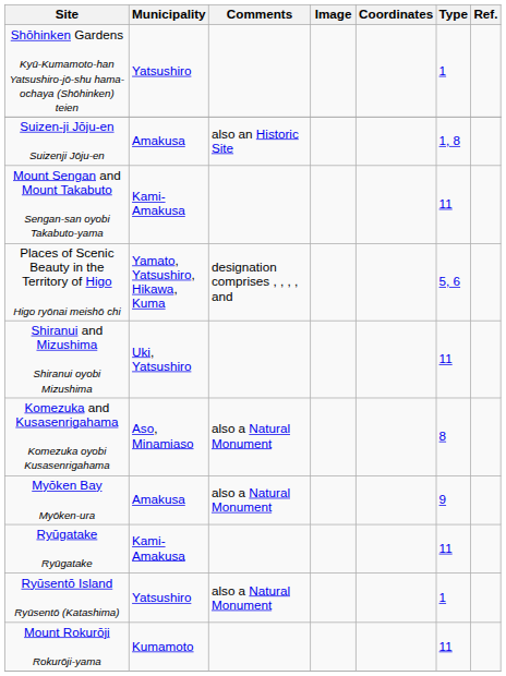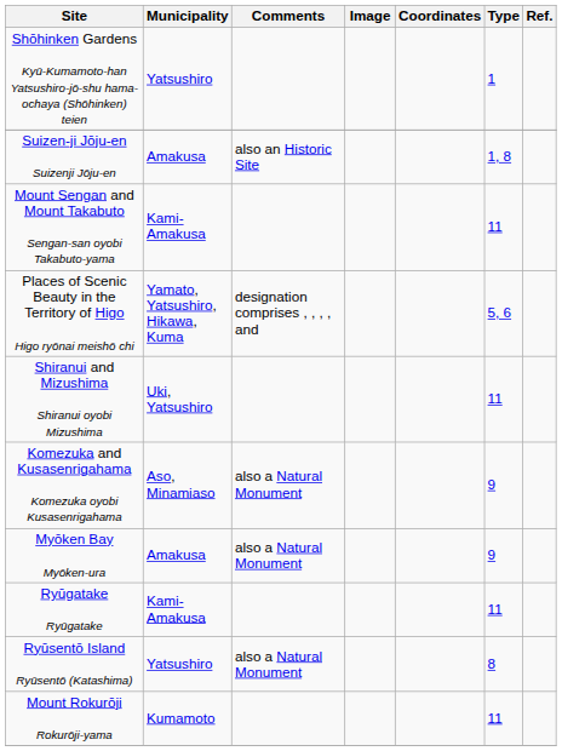 <table class="wikitable sortable"  style="width:100%;">
 <tr>
 <th width="30%" align="left">Site</th>
 <th width="10%" align="left">Municipality</th>
 <th width="30%" align="left" class="unsortable">Comments</th>
 <th width="10%" align="left"  class="unsortable">Image</th>
 <th width="10%" align="left" class="unsortable">Coordinates</th>
 <th width="5%" align="left">Type</th>
 <th width="5%" align="left"  class="unsortable">Ref.</th>
 </tr>
 <tr>
 <td align="center"><a href='#'>Shōhinken</a> Gardens<br><br><small><em>Kyū-Kumamoto-han Yatsushiro-jō-shu hama-ochaya (Shōhinken) teien</em></small></td>
 <td><a href='#'>Yatsushiro</a></td>
 <td></td>
 <td></td>
 <td></td>
 <td><a href='#'>1</a></td>
 <td></td>
 </tr>
 <tr>
 </tr>
 <tr>
 <td align="center"><a href='#'>Suizen-ji Jōju-en</a><br><br><small><em>Suizenji Jōju-en</em></small></td>
 <td><a href='#'>Amakusa</a></td>
 <td>also an <a href='#'>Historic Site</a></td>
 <td></td>
 <td></td>
 <td><a href='#'>1, 8</a></td>
 <td></td>
 </tr>
 <tr>
 <td align="center"><a href='#'>Mount Sengan</a> and <a href='#'>Mount Takabuto</a><br><br><small><em>Sengan-san oyobi Takabuto-yama</em></small></td>
 <td><a href='#'>Kami-Amakusa</a></td>
 <td></td>
 <td></td>
 <td></td>
 <td><a href='#'>11</a></td>
 <td></td>
 </tr>
 <tr>
 <td align="center">Places of Scenic Beauty in the Territory of <a href='#'>Higo</a><br><br><small><em>Higo ryōnai meishō chi</em></small></td>
 <td><a href='#'>Yamato</a>, <a href='#'>Yatsushiro</a>, <a href='#'>Hikawa</a>, <a href='#'>Kuma</a></td>
 <td>designation comprises , , , , and </td>
 <td></td>
 <td></td>
 <td><a href='#'>5, 6</a></td>
 <td></td>
 </tr>
 <tr>
 <td align="center"><a href='#'>Shiranui</a> and <a href='#'>Mizushima</a><br><br><small><em>Shiranui oyobi Mizushima</em></small></td>
 <td><a href='#'>Uki</a>, <a href='#'>Yatsushiro</a></td>
 <td></td>
 <td></td>
 <td></td>
 <td><a href='#'>11</a></td>
 <td></td>
 </tr>
 <tr>
 <td align="center"><a href='#'>Komezuka</a> and <a href='#'>Kusasenrigahama</a><br><br><small><em>Komezuka oyobi Kusasenrigahama</em></small></td>
 <td><a href='#'>Aso</a>, <a href='#'>Minamiaso</a></td>
 <td>also a <a href='#'>Natural Monument</a></td>
 <td></td>
 <td></td>
-<td><a href='#'>8</a></td>
+<td><a href='#'>9</a></td>
 <td></td>
 </tr>
 <tr>
 <td align="center"><a href='#'>Myōken Bay</a><br><br><small><em>Myōken-ura</em></small></td>
 <td><a href='#'>Amakusa</a></td>
 <td>also a <a href='#'>Natural Monument</a></td>
 <td></td>
 <td></td>
 <td><a href='#'>9</a></td>
 <td></td>
 </tr>
 <tr>
 <td align="center"><a href='#'>Ryūgatake</a><br><br><small><em>Ryūgatake</em></small></td>
 <td><a href='#'>Kami-Amakusa</a></td>
 <td></td>
 <td></td>
 <td></td>
 <td><a href='#'>11</a></td>
 <td></td>
 </tr>
 <tr>
 <td align="center"><a href='#'>Ryūsentō Island</a><br><br><small><em>Ryūsentō (Katashima)</em></small></td>
 <td><a href='#'>Yatsushiro</a></td>
 <td>also a <a href='#'>Natural Monument</a></td>
 <td></td>
 <td></td>
-<td><a href='#'>1</a></td>
+<td><a href='#'>8</a></td>
 <td></td>
 </tr>
 <tr>
 <td align="center"><a href='#'>Mount Rokurōji</a><br><br><small><em>Rokurōji-yama</em></small></td>
 <td><a href='#'>Kumamoto</a></td>
 <td></td>
 <td></td>
 <td></td>
 <td><a href='#'>11</a></td>
 <td></td>
 </tr>
 <tr>
 </tr>
 </table>
